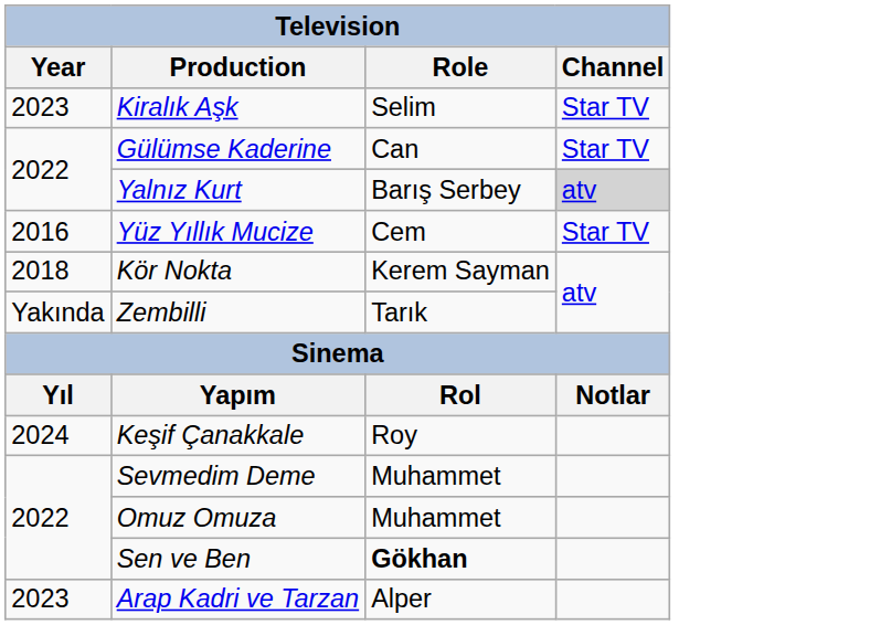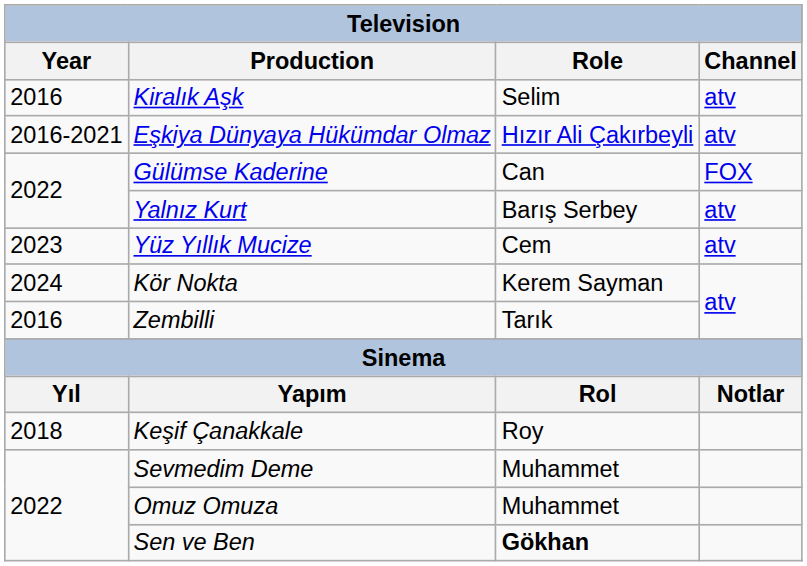 <table class="wikitable" border="2" cellpadding="4" cellspacing="0" style="font-size:90%">
 <tr>
 <th colspan="4" style="background:LightSteelBlue">Television</th>
 </tr>
 <tr>
 <th>Year</th>
 <th>Production</th>
 <th>Role</th>
 <th>Channel</th>
 </tr>
 <tr>
-<td>2023</td>
+<td>2016</td>
 <td><em><a href='#'>Kiralık Aşk</a></em></td>
 <td>Selim</td>
-<td><a href='#'>Star TV</a></td>
+<td><a href='#'>atv</a></td>
+</tr>
+<tr>
+<td>2016-2021</td>
+<td><em><a href='#'>Eşkiya Dünyaya Hükümdar Olmaz</a></em></td>
+<td><a href='#'>Hızır Ali Çakırbeyli</a></td>
+<td><a href='#'>atv</a></td>
 </tr>
 <tr>
 <td rowspan="2">2022</td>
 <td><em><a href='#'>Gülümse Kaderine</a></em></td>
 <td>Can</td>
-<td><a href='#'>Star TV</a></td>
+<td><a href='#'>FOX</a></td>
 </tr>
 <tr>
 <td><em><a href='#'>Yalnız Kurt</a></em></td>
 <td>Barış Serbey</td>
-<td style="background: lightgrey;"><a href='#'>atv</a></td>
+<td><a href='#'>atv</a></td>
 </tr>
 <tr>
-<td>2016</td>
+<td>2023</td>
 <td><em><a href='#'>Yüz Yıllık Mucize</a></em></td>
 <td>Cem</td>
-<td><a href='#'>Star TV</a></td>
+<td><a href='#'>atv</a></td>
 </tr>
 <tr>
-<td>2018</td>
+<td>2024</td>
 <td><em>Kör Nokta</em></td>
 <td>Kerem Sayman</td>
 <td rowspan="2"><a href='#'>atv</a></td>
 </tr>
 <tr>
-<td>Yakında</td>
+<td>2016</td>
 <td><em>Zembilli</em></td>
 <td>Tarık</td>
 </tr>
 <tr>
 <th colspan="4" style="background:LightSteelBlue">Sinema</th>
 </tr>
 <tr>
 <th>Yıl</th>
 <th>Yapım</th>
 <th>Rol</th>
 <th>Notlar</th>
 </tr>
 <tr>
-<td>2024</td>
+<td>2018</td>
 <td><em>Keşif Çanakkale</em></td>
 <td>Roy</td>
 <td></td>
 </tr>
 <tr>
 <td rowspan="3">2022</td>
 <td><em>Sevmedim Deme</em></td>
 <td>Muhammet</td>
 <td></td>
 </tr>
 <tr>
 <td><em>Omuz Omuza</em></td>
 <td>Muhammet</td>
 <td></td>
 </tr>
 <tr>
 <td><em>Sen ve Ben</em></td>
 <td><strong>Gökhan</strong></td>
 <td></td>
 </tr>
-<tr>
-<td>2023</td>
-<td><em><a href='#'>Arap Kadri ve Tarzan</a></em></td>
-<td>Alper</td>
-<td></td>
-</tr>
 </table>
